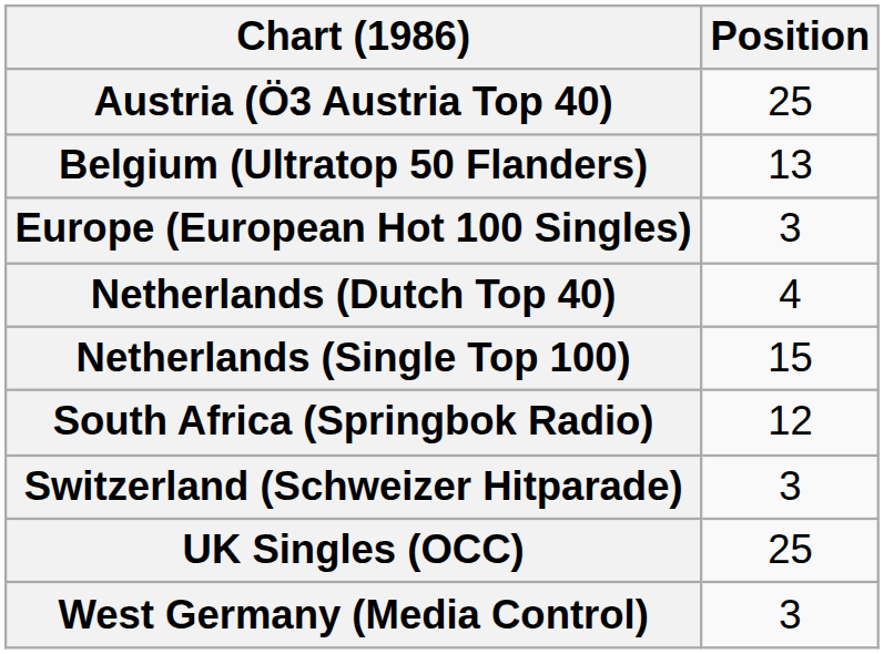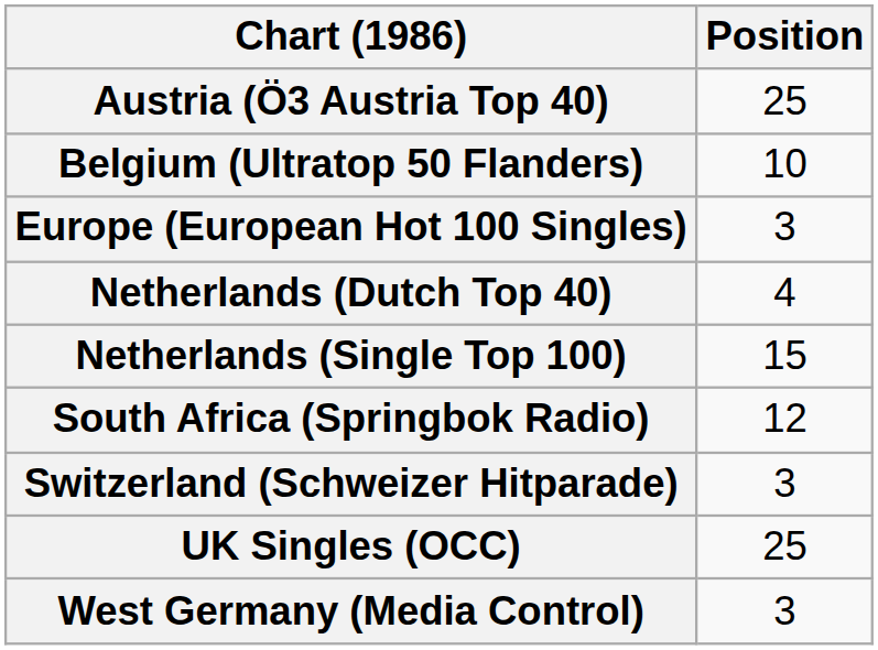 <table class="wikitable sortable plainrowheaders" style="text-align:center">
 <tr>
 <th scope="col">Chart (1986)</th>
 <th scope="col">Position</th>
 </tr>
 <tr>
 <th scope="row">Austria (Ö3 Austria Top 40)</th>
 <td>25</td>
 </tr>
 <tr>
 <th scope="row">Belgium (Ultratop 50 Flanders)</th>
-<td>13</td>
+<td>10</td>
 </tr>
 <tr>
 <th scope="row">Europe (European Hot 100 Singles)</th>
 <td>3</td>
 </tr>
 <tr>
 <th scope="row">Netherlands (Dutch Top 40)</th>
 <td>4</td>
 </tr>
 <tr>
 <th scope="row">Netherlands (Single Top 100)</th>
 <td>15</td>
 </tr>
 <tr>
 <th scope="row">South Africa (Springbok Radio)</th>
 <td>12</td>
 </tr>
 <tr>
 <th scope="row">Switzerland (Schweizer Hitparade)</th>
 <td>3</td>
 </tr>
 <tr>
 <th scope="row">UK Singles (OCC)</th>
 <td>25</td>
 </tr>
 <tr>
 <th scope="row">West Germany (Media Control)</th>
 <td>3</td>
 </tr>
 </table>
